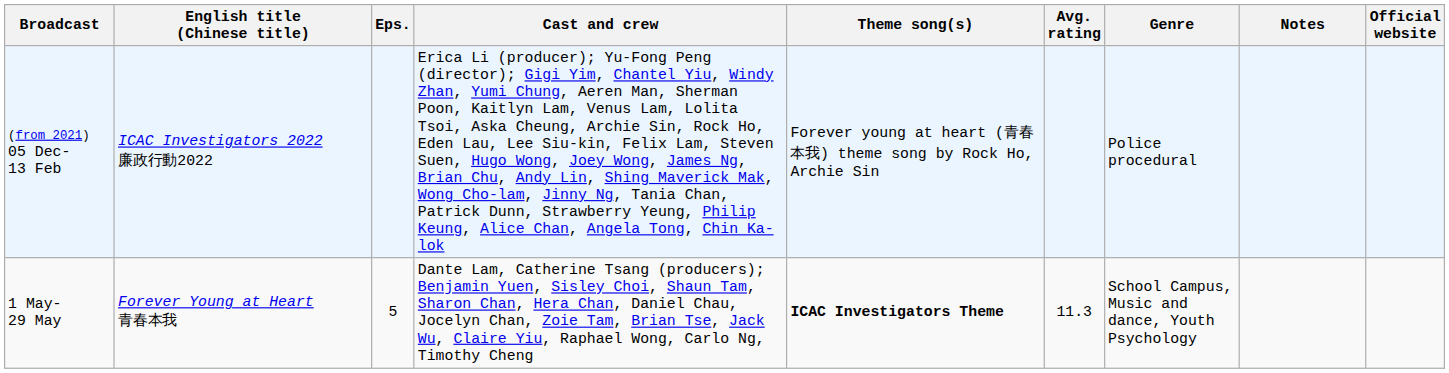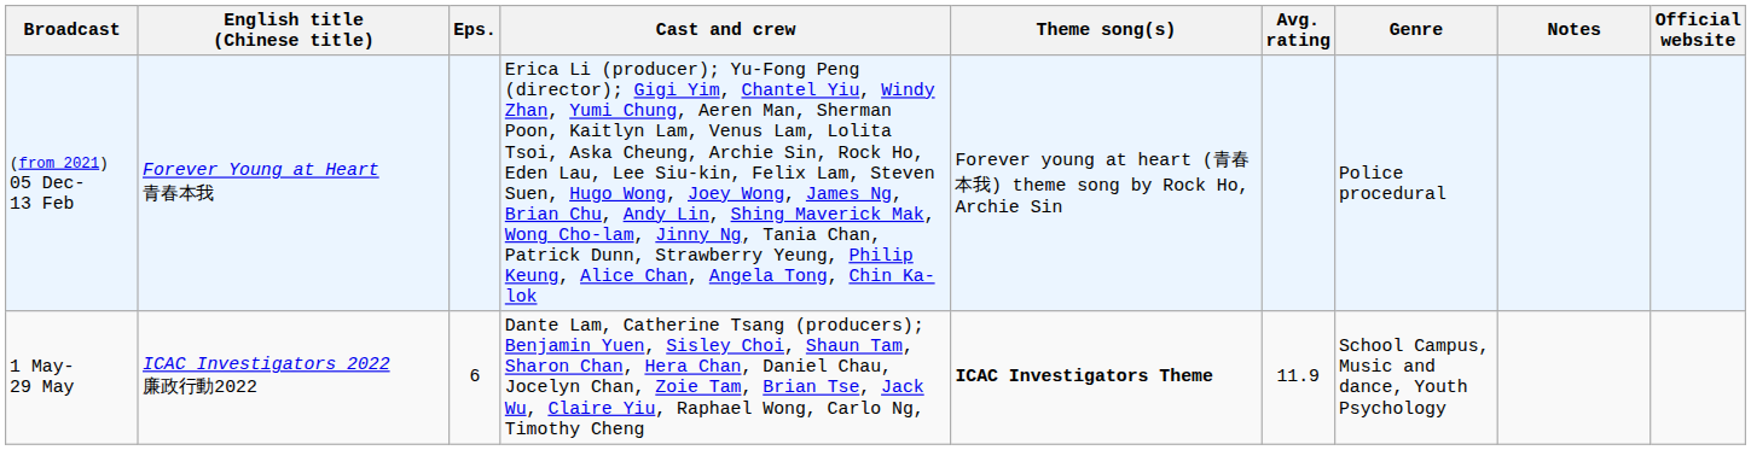 <table class="wikitable sortable" width="100%" style="text-align: left">
 <tr>
 <th align=center width=8% bgcolor="silver">Broadcast</th>
 <th align=center width=20% bgcolor="silver">English title <br> (Chinese title)</th>
 <th align=center width=1% bgcolor="silver">Eps.</th>
 <th align=center width=30% bgcolor="silver">Cast and crew</th>
 <th align=center width=20% bgcolor="silver">Theme song(s)</th>
 <th align=center width=1% bgcolor="silver">Avg. rating</th>
 <th align=center width=10% bgcolor="silver">Genre</th>
 <th align=center width=15% bgcolor="silver">Notes</th>
 <th align=center width=1% bgcolor="silver">Official website</th>
 </tr>
 <tr --- bgcolor="#ebf5ff">
 <td><small> (<a href='#'>from 2021</a>)</small><br>05 Dec-<br>13 Feb</td>
-<td><em><a href='#'>ICAC Investigators 2022</a></em> <br>廉政行動2022</td>
+<td><em><a href='#'>Forever Young at Heart</a></em> <br>青春本我</td>
 <td></td>
 <td>Erica Li (producer); Yu-Fong Peng (director); <a href='#'>Gigi Yim</a>, <a href='#'>Chantel Yiu</a>, <a href='#'>Windy Zhan</a>, <a href='#'>Yumi Chung</a>, Aeren Man, Sherman Poon, Kaitlyn Lam, Venus Lam, Lolita Tsoi, Aska Cheung, Archie Sin, Rock Ho, Eden Lau, Lee Siu-kin, Felix Lam, Steven Suen, <a href='#'>Hugo Wong</a>, <a href='#'>Joey Wong</a>, <a href='#'>James Ng</a>, <a href='#'>Brian Chu</a>, <a href='#'>Andy Lin</a>, <a href='#'>Shing Maverick Mak</a>, <a href='#'>Wong Cho-lam</a>, <a href='#'>Jinny Ng</a>, Tania Chan, Patrick Dunn, Strawberry Yeung, <a href='#'>Philip Keung</a>, <a href='#'>Alice Chan</a>, <a href='#'>Angela Tong</a>, <a href='#'>Chin Ka-lok</a></td>
 <td>Forever young at heart (青春本我) theme song by Rock Ho, Archie Sin</td>
 <td></td>
 <td>Police procedural</td>
 <td></td>
 <td></td>
 </tr>
 <tr>
 <td>1 May-<br>29 May</td>
-<td><em><a href='#'>Forever Young at Heart</a></em> <br>青春本我</td>
-<td style="text-align:center;">5</td>
+<td><em><a href='#'>ICAC Investigators 2022</a></em> <br>廉政行動2022</td>
+<td style="text-align:center;">6</td>
 <td>Dante Lam, Catherine Tsang (producers); <a href='#'>Benjamin Yuen</a>, <a href='#'>Sisley Choi</a>, <a href='#'>Shaun Tam</a>, <a href='#'>Sharon Chan</a>, <a href='#'>Hera Chan</a>, Daniel Chau, Jocelyn Chan, <a href='#'>Zoie Tam</a>, <a href='#'>Brian Tse</a>, <a href='#'>Jack Wu</a>, <a href='#'>Claire Yiu</a>, Raphael Wong, Carlo Ng, Timothy Cheng</td>
 <td><strong>ICAC Investigators Theme</strong></td>
-<td style="text-align:center;">11.3</td>
+<td style="text-align:center;">11.9</td>
 <td>School Campus, Music and dance, Youth Psychology</td>
 <td></td>
 <td></td>
 </tr>
 </table>
